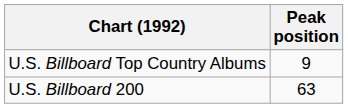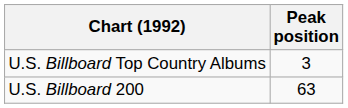 <table class="wikitable">
 <tr>
 <th>Chart (1992)</th>
 <th>Peak<br>position</th>
 </tr>
 <tr>
 <td>U.S. <em>Billboard</em> Top Country Albums</td>
-<td align="center">9</td>
+<td align="center">3</td>
 </tr>
 <tr>
 <td>U.S. <em>Billboard</em> 200</td>
 <td align="center">63</td>
 </tr>
 </table>
